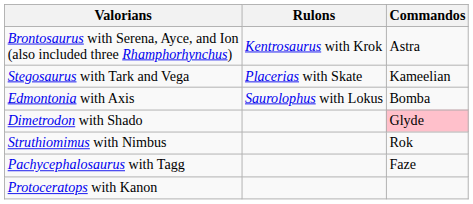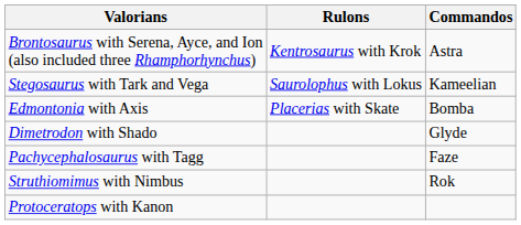 <table class="wikitable" style="border:1px solid darkgrey;">
 <tr>
 <th>Valorians</th>
 <th>Rulons</th>
 <th>Commandos</th>
 </tr>
 <tr>
 <td><em><a href='#'>Brontosaurus</a></em> with Serena, Ayce, and Ion<br>(also included three <em><a href='#'>Rhamphorhynchus</a></em>)</td>
 <td><em><a href='#'>Kentrosaurus</a></em> with Krok</td>
 <td>Astra</td>
 </tr>
 <tr>
 <td><em><a href='#'>Stegosaurus</a></em> with Tark and Vega</td>
-<td><em><a href='#'>Placerias</a></em> with Skate</td>
+<td><em><a href='#'>Saurolophus</a></em> with Lokus</td>
 <td>Kameelian</td>
 </tr>
 <tr>
 <td><em><a href='#'>Edmontonia</a></em> with Axis</td>
-<td><em><a href='#'>Saurolophus</a></em> with Lokus</td>
+<td><em><a href='#'>Placerias</a></em> with Skate</td>
 <td>Bomba</td>
 </tr>
 <tr>
 <td><em><a href='#'>Dimetrodon</a></em> with Shado</td>
 <td></td>
-<td style="background: pink;">Glyde</td>
+<td>Glyde</td>
+</tr>
+<tr>
+<td><em><a href='#'>Pachycephalosaurus</a></em> with Tagg</td>
+<td></td>
+<td>Faze</td>
 </tr>
 <tr>
 <td><em><a href='#'>Struthiomimus</a></em> with Nimbus</td>
 <td></td>
 <td>Rok</td>
 </tr>
 <tr>
-<td><em><a href='#'>Pachycephalosaurus</a></em> with Tagg</td>
-<td></td>
-<td>Faze</td>
-</tr>
-<tr>
 <td><em><a href='#'>Protoceratops</a></em> with Kanon</td>
 <td></td>
 <td></td>
 </tr>
 </table>
